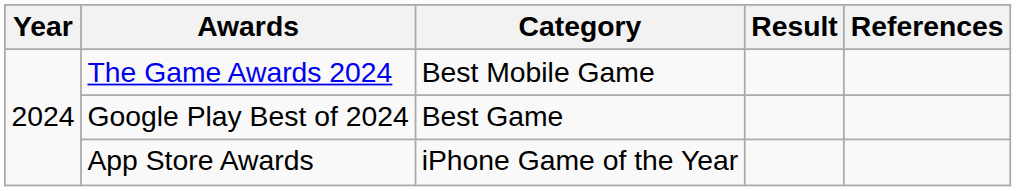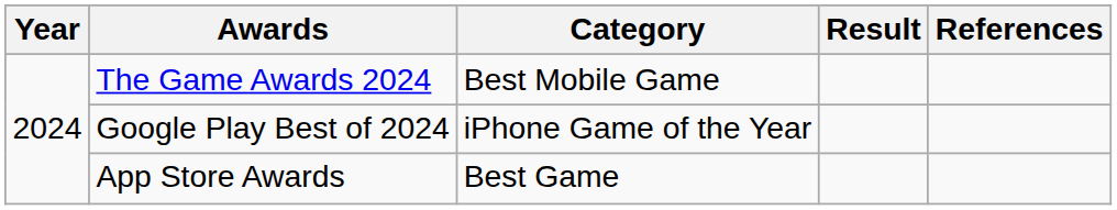 <table class="wikitable">
 <tr>
 <th>Year</th>
 <th>Awards</th>
 <th>Category</th>
 <th>Result</th>
 <th>References</th>
 </tr>
 <tr>
 <td rowspan="3">2024</td>
 <td><a href='#'>The Game Awards 2024</a></td>
 <td>Best Mobile Game</td>
 <td></td>
 <td></td>
 </tr>
 <tr>
 <td>Google Play Best of 2024</td>
-<td>Best Game</td>
+<td>iPhone Game of the Year</td>
 <td></td>
 <td></td>
 </tr>
 <tr>
 <td>App Store Awards</td>
-<td>iPhone Game of the Year</td>
+<td>Best Game</td>
 <td></td>
 <td></td>
 </tr>
 </table>
